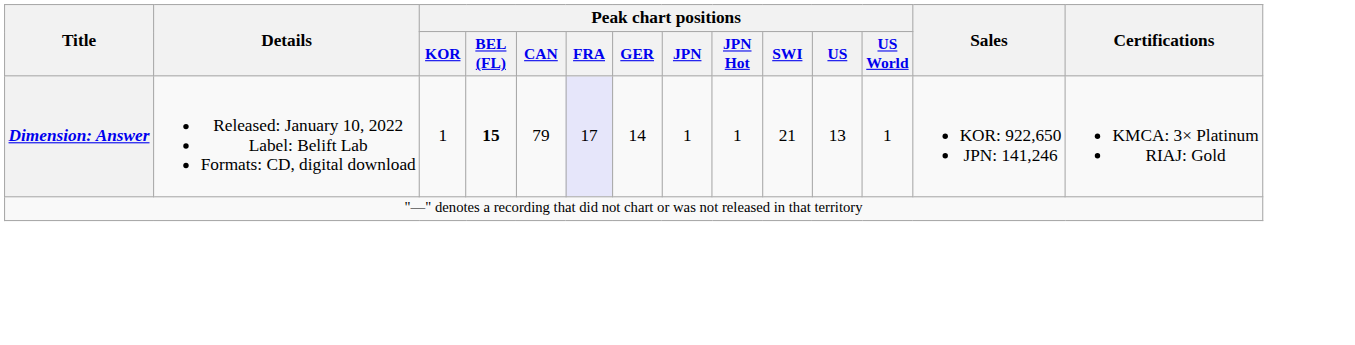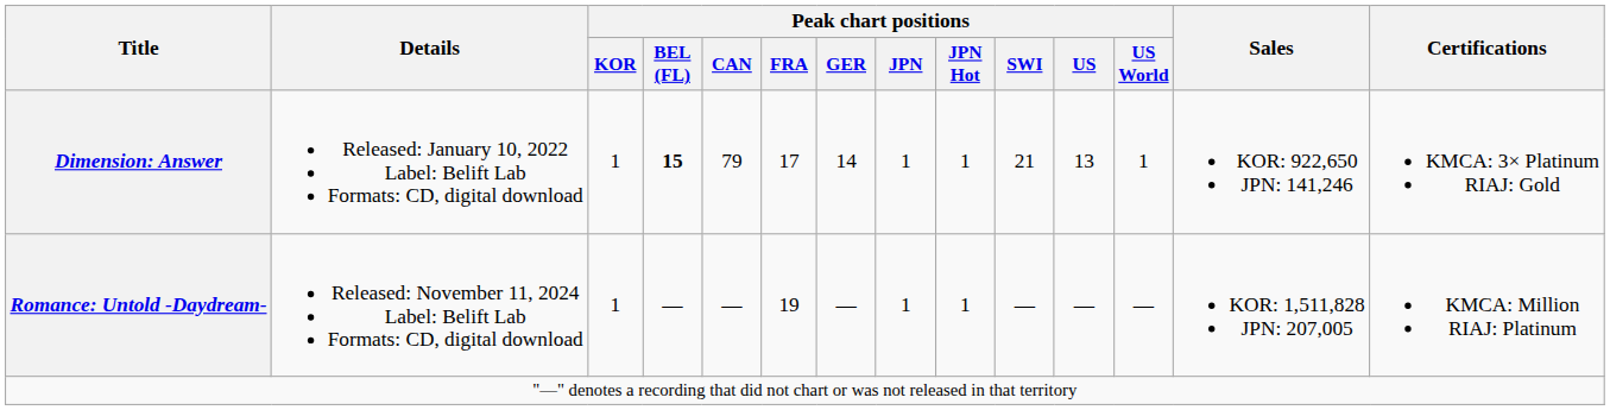 <table class="wikitable plainrowheaders" style="text-align:center">
 <tr>
 <th scope="col" rowspan="2">Title</th>
 <th scope="col" rowspan="2">Details</th>
 <th scope="col" colspan="10">Peak chart positions</th>
 <th scope="col" rowspan="2">Sales</th>
 <th scope="col" rowspan="2">Certifications</th>
 </tr>
 <tr>
 <th scope="col" style="font-size:90%; width:2.5em"><a href='#'>KOR</a><br></th>
 <th scope="col" style="width:2.75em;font-size:90%"><a href='#'>BEL<br>(FL)</a><br></th>
 <th scope="col" style="width:2.75em;font-size:90%"><a href='#'>CAN</a><br></th>
 <th scope="col" style="font-size:90%; width:2.5em"><a href='#'>FRA</a><br></th>
 <th scope="col" style="width:2.75em;font-size:90%"><a href='#'>GER</a><br></th>
 <th scope="col" style="width:2.75em;font-size:90%"><a href='#'>JPN</a><br></th>
 <th scope="col" style="width:2.75em;font-size:90%"><a href='#'>JPN Hot</a><br></th>
 <th scope="col" style="width:2.75em;font-size:90%"><a href='#'>SWI</a><br></th>
 <th scope="col" style="width:2.75em;font-size:90%"><a href='#'>US</a><br></th>
 <th scope="col" style="width:2.75em;font-size:90%"><a href='#'>US World</a><br></th>
 </tr>
 <tr>
 <th scope="row"><em><a href='#'>Dimension: Answer</a></em></th>
 <td><br><ul><li>Released: January 10, 2022</li><li>Label: Belift Lab</li><li>Formats: CD, digital download</li></ul></td>
 <td>1</td>
 <td><strong>15</strong></td>
 <td>79</td>
-<td style="background: lavender;">17</td>
+<td>17</td>
 <td>14</td>
 <td>1</td>
 <td>1</td>
 <td>21</td>
 <td>13</td>
 <td>1</td>
 <td><br><ul><li>KOR: 922,650</li><li>JPN: 141,246 </li></ul></td>
 <td><br><ul><li>KMCA: 3× Platinum</li><li>RIAJ: Gold </li></ul></td>
 </tr>
 <tr>
+<th scope="row"><em><a href='#'>Romance: Untold -Daydream-</a></em></th>
+<td><br><ul><li>Released: November 11, 2024</li><li>Label: Belift Lab</li><li>Formats: CD, digital download</li></ul></td>
+<td>1</td>
+<td>—</td>
+<td>—</td>
+<td>19</td>
+<td>—</td>
+<td>1</td>
+<td>1</td>
+<td>—</td>
+<td>—</td>
+<td>—</td>
+<td><br><ul><li>KOR: 1,511,828</li><li>JPN: 207,005 </li></ul></td>
+<td><br><ul><li>KMCA: Million</li><li>RIAJ: Platinum </li></ul></td>
+</tr>
+<tr>
 <td colspan="14" style="font-size:85%">"—" denotes a recording that did not chart or was not released in that territory</td>
 </tr>
 </table>
